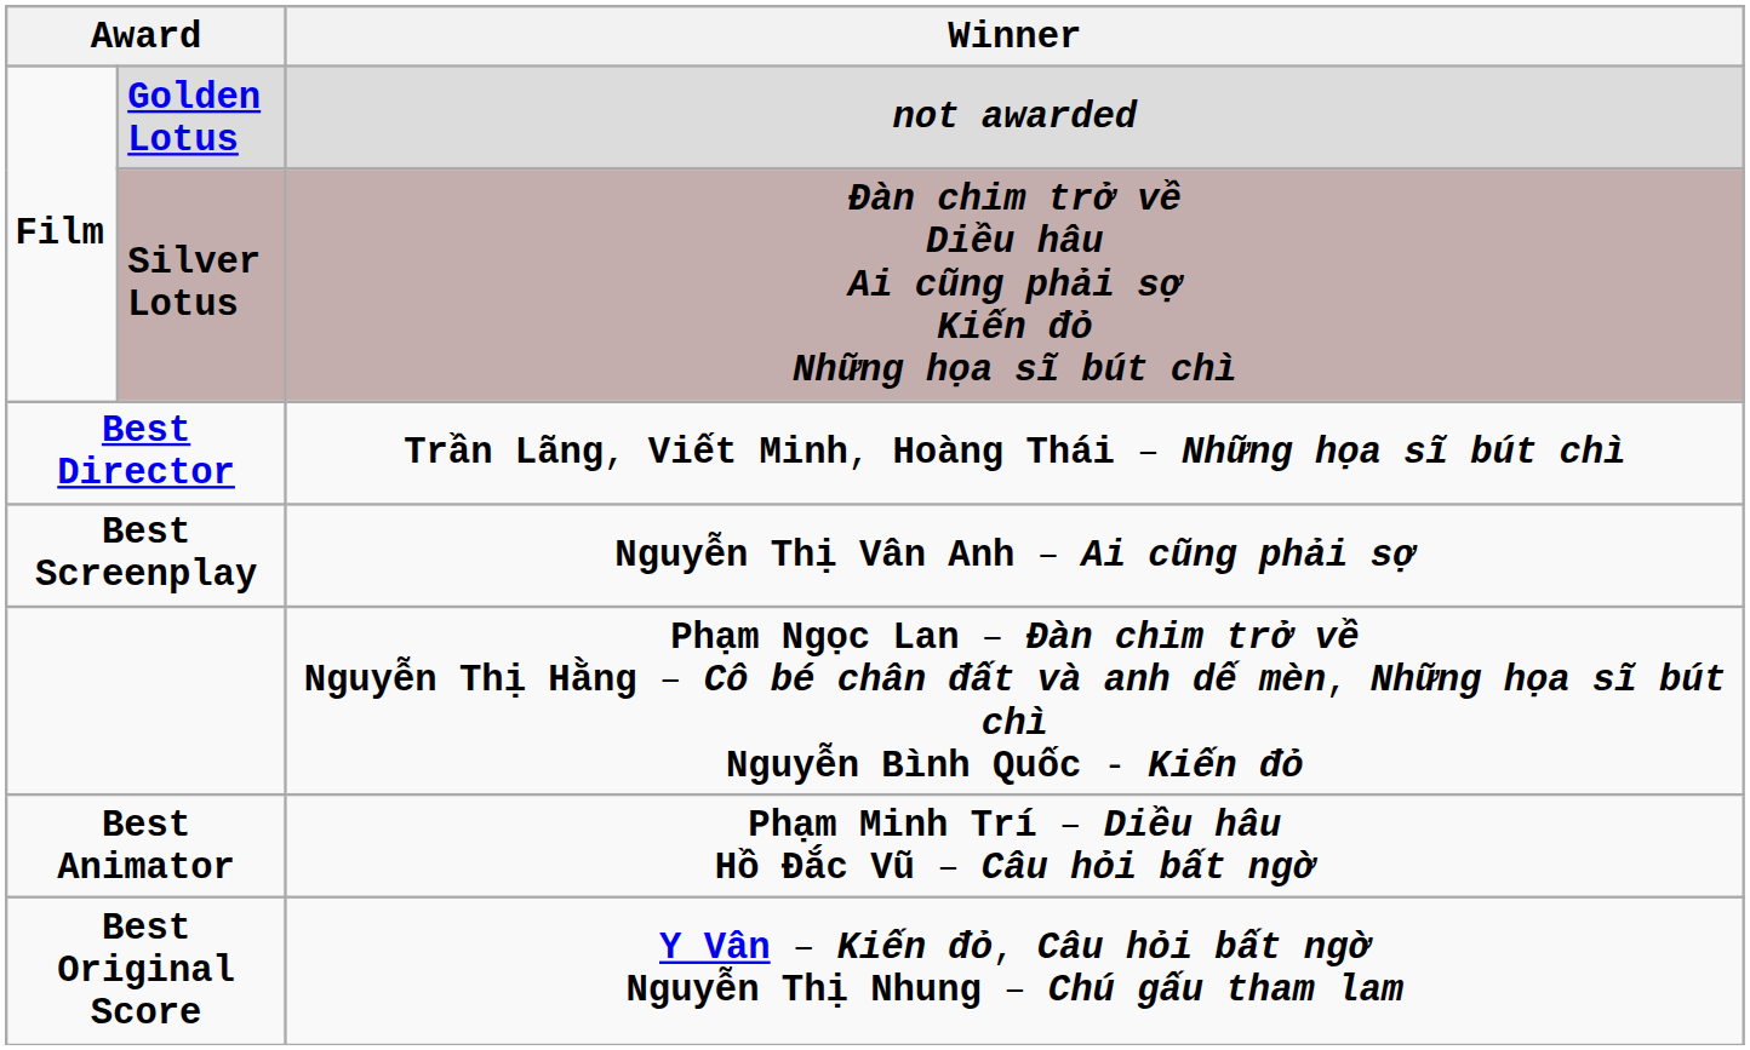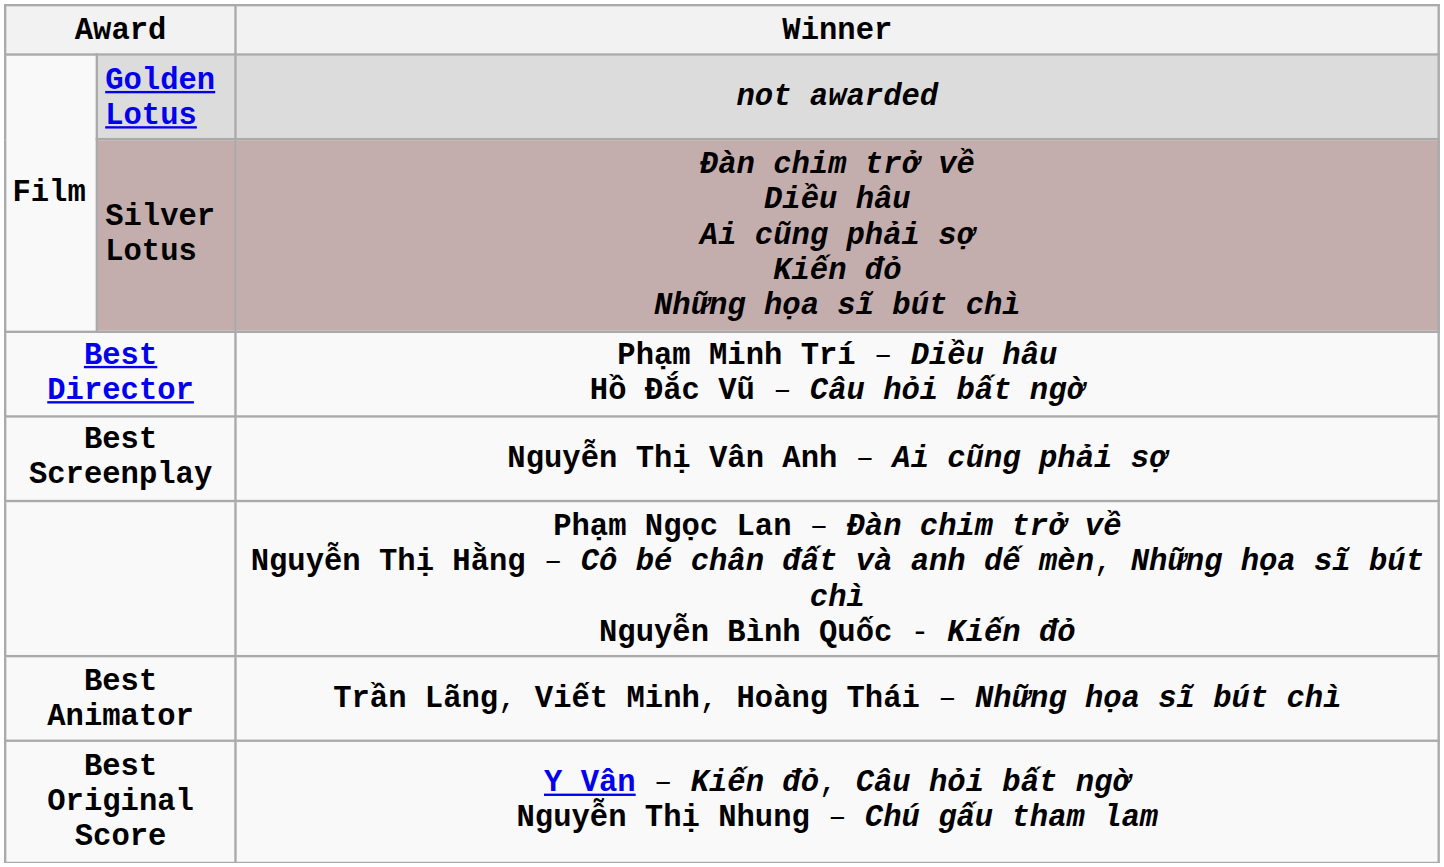 <table class=wikitable>
 <tr>
 <th width="12%" colspan="2">Award</th>
 <th width="76%">Winner</th>
 </tr>
 <tr>
 <td rowspan="2"><strong>Film</strong></td>
 <td style="background:#DCDCDC"><strong><a href='#'>Golden Lotus</a></strong></td>
 <td style="background:#DCDCDC" align=center><strong><em>not awarded</em></strong></td>
 </tr>
 <tr>
 <td style="background:#C4AEAD"><strong>Silver Lotus</strong></td>
 <td style="background:#C4AEAD" align=center><strong><em>Đàn chim trở về</em></strong><br><strong><em>Diều hâu</em></strong><br><strong><em>Ai cũng phải sợ</em></strong><br><strong><em>Kiến đỏ</em></strong><br><strong><em>Những họa sĩ bút chì</em></strong></td>
 </tr>
 <tr>
 <td colspan="2" align=center><strong><a href='#'>Best Director</a></strong></td>
-<td align=center><strong>Trần Lãng</strong>, <strong>Viết Minh</strong>, <strong>Hoàng Thái</strong>  – <strong><em>Những họa sĩ bút chì</em></strong></td>
+<td align=center><strong>Phạm Minh Trí</strong> – <strong><em>Diều hâu</em></strong><br><strong>Hồ Đắc Vũ</strong> – <strong><em>Câu hỏi bất ngờ</em></strong></td>
 </tr>
 <tr>
 <td colspan="2" align=center><strong>Best Screenplay</strong></td>
 <td align=center><strong>Nguyễn Thị Vân Anh</strong>  – <strong><em>Ai cũng phải sợ</em></strong></td>
 </tr>
 <tr>
 <td colspan="2" align=center><strong></strong></td>
 <td align=center><strong>Phạm Ngọc Lan</strong> – <strong><em>Đàn chim trở về</em></strong><br><strong>Nguyễn Thị Hằng</strong> – <strong><em>Cô bé chân đất và anh dế mèn</em></strong>, <strong><em>Những họa sĩ bút chì</em></strong><br><strong>Nguyễn Bình Quốc</strong> - <strong><em>Kiến đỏ</em></strong></td>
 </tr>
 <tr>
 <td colspan="2" align=center><strong>Best Animator</strong></td>
-<td align=center><strong>Phạm Minh Trí</strong> – <strong><em>Diều hâu</em></strong><br><strong>Hồ Đắc Vũ</strong> – <strong><em>Câu hỏi bất ngờ</em></strong></td>
+<td align=center><strong>Trần Lãng</strong>, <strong>Viết Minh</strong>, <strong>Hoàng Thái</strong>  – <strong><em>Những họa sĩ bút chì</em></strong></td>
 </tr>
 <tr>
 <td colspan="2" align=center><strong>Best Original Score</strong></td>
 <td align=center><strong><a href='#'>Y Vân</a></strong> – <strong><em>Kiến đỏ</em></strong>, <strong><em>Câu hỏi bất ngờ</em></strong><br><strong>Nguyễn Thị Nhung</strong> – <strong><em>Chú gấu tham lam</em></strong></td>
 </tr>
 </table>
